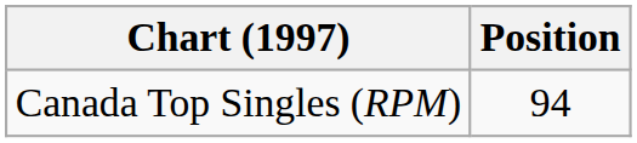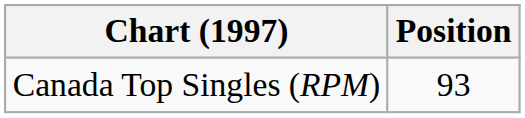 <table class="wikitable sortable">
 <tr>
 <th>Chart (1997)</th>
 <th>Position</th>
 </tr>
 <tr>
 <td align="left">Canada Top Singles (<em>RPM</em>)</td>
-<td align="center">94</td>
+<td align="center">93</td>
 </tr>
 </table>
